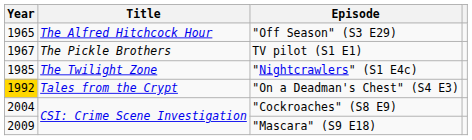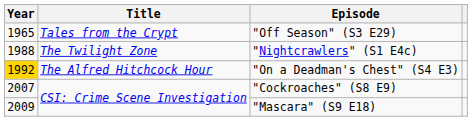 <table class="wikitable plainrowheaders">
 <tr>
 <th>Year</th>
 <th>Title</th>
 <th>Episode</th>
 <th></th>
 </tr>
 <tr>
 <td>1965</td>
-<td><em><a href='#'>The Alfred Hitchcock Hour</a></em></td>
+<td><em><a href='#'>Tales from the Crypt</a></em></td>
 <td>"Off Season" (S3 E29)</td>
 <td></td>
 </tr>
 <tr>
-<td>1967</td>
-<td><em>The Pickle Brothers</em></td>
-<td>TV pilot (S1 E1)</td>
-<td></td>
-</tr>
-<tr>
-<td>1985</td>
+<td>1988</td>
 <td><em><a href='#'>The Twilight Zone</a></em></td>
 <td>"<a href='#'>Nightcrawlers</a>" (S1 E4c)</td>
 <td></td>
 </tr>
 <tr>
 <td style="background: gold;">1992</td>
-<td><em><a href='#'>Tales from the Crypt</a></em></td>
+<td><em><a href='#'>The Alfred Hitchcock Hour</a></em></td>
 <td>"On a Deadman's Chest" (S4 E3)</td>
 <td></td>
 </tr>
 <tr>
-<td>2004</td>
+<td>2007</td>
 <td rowspan="2"><em><a href='#'>CSI: Crime Scene Investigation</a></em></td>
 <td>"Cockroaches" (S8 E9)</td>
 <td></td>
 </tr>
 <tr>
 <td>2009</td>
 <td>"Mascara" (S9 E18)</td>
 <td></td>
 </tr>
 </table>
